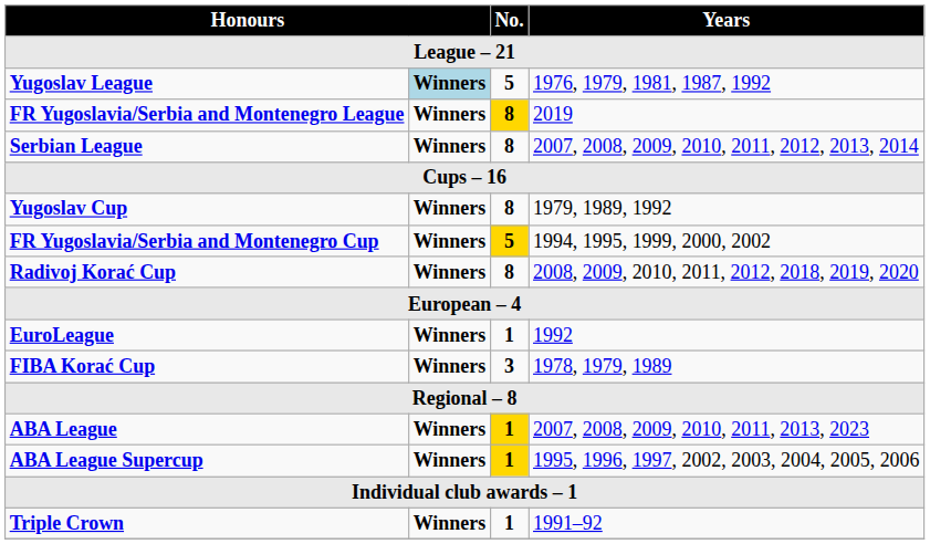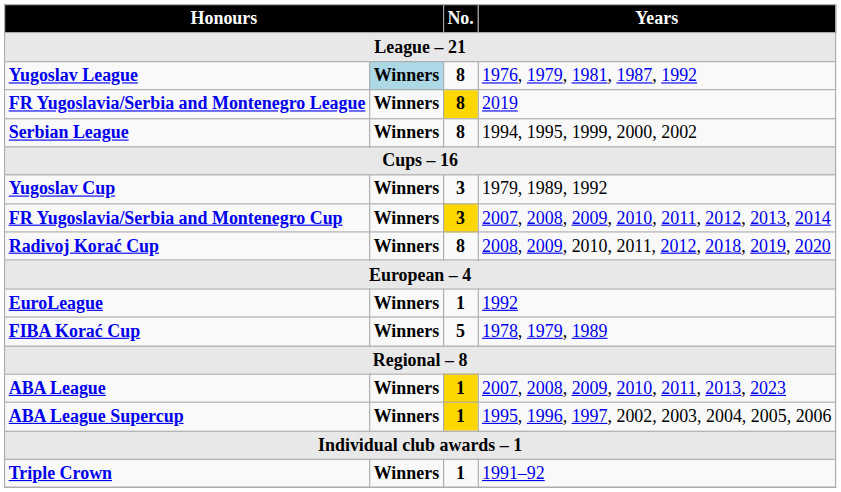 <table class="wikitable">
 <tr>
 <th colspan=2 style="background:black;color: white">Honours</th>
 <th style="background:black;color: white">No.</th>
 <th style="background:black;color: white">Years</th>
 </tr>
 <tr>
 <th colspan=6 style="background:#E8E8E8;">League – 21</th>
 </tr>
 <tr>
 <td><strong><a href='#'>Yugoslav League</a></strong></td>
 <td style="background: lightblue;"><strong>Winners</strong></td>
-<td align=center><strong>5</strong></td>
+<td align=center><strong>8</strong></td>
 <td><a href='#'>1976</a>, <a href='#'>1979</a>, <a href='#'>1981</a>, <a href='#'>1987</a>, <a href='#'>1992</a></td>
 </tr>
 <tr>
 <td><strong><a href='#'>FR Yugoslavia/Serbia and Montenegro League</a></strong></td>
 <td><strong>Winners</strong></td>
 <td bgcolor="gold" align=center><strong>8</strong></td>
 <td><a href='#'>2019</a></td>
 </tr>
 <tr>
 <td><strong><a href='#'>Serbian League</a></strong></td>
 <td><strong>Winners</strong></td>
 <td align=center><strong>8</strong></td>
-<td><a href='#'>2007</a>, <a href='#'>2008</a>, <a href='#'>2009</a>, <a href='#'>2010</a>, <a href='#'>2011</a>, <a href='#'>2012</a>, <a href='#'>2013</a>, <a href='#'>2014</a></td>
+<td>1994, 1995, 1999, 2000, 2002</td>
 </tr>
 <tr>
 <th colspan=6 style="background:#E8E8E8;">Cups – 16</th>
 </tr>
 <tr>
 <td><strong><a href='#'>Yugoslav Cup</a></strong></td>
 <td><strong>Winners</strong></td>
-<td align=center><strong>8</strong></td>
+<td align=center><strong>3</strong></td>
 <td>1979, 1989, 1992</td>
 </tr>
 <tr>
 <td><strong><a href='#'>FR Yugoslavia/Serbia and Montenegro Cup</a></strong></td>
 <td><strong>Winners</strong></td>
-<td bgcolor="gold" align=center><strong>5</strong></td>
-<td>1994, 1995, 1999, 2000, 2002</td>
+<td bgcolor="gold" align=center><strong>3</strong></td>
+<td><a href='#'>2007</a>, <a href='#'>2008</a>, <a href='#'>2009</a>, <a href='#'>2010</a>, <a href='#'>2011</a>, <a href='#'>2012</a>, <a href='#'>2013</a>, <a href='#'>2014</a></td>
 </tr>
 <tr>
 <td><strong><a href='#'>Radivoj Korać Cup</a></strong></td>
 <td><strong>Winners</strong></td>
 <td align=center><strong>8</strong></td>
 <td><a href='#'>2008</a>, <a href='#'>2009</a>, 2010, 2011, <a href='#'>2012</a>, <a href='#'>2018</a>, <a href='#'>2019</a>, <a href='#'>2020</a></td>
 </tr>
 <tr>
 <th colspan=6 style="background:#E8E8E8;">European – 4</th>
 </tr>
 <tr>
 <td><strong><a href='#'>EuroLeague</a></strong></td>
 <td><strong>Winners</strong></td>
 <td align=center><strong>1</strong></td>
 <td><a href='#'>1992</a></td>
 </tr>
 <tr>
 <td><strong><a href='#'>FIBA Korać Cup</a></strong></td>
 <td><strong>Winners</strong></td>
-<td align=center><strong>3</strong></td>
+<td align=center><strong>5</strong></td>
 <td><a href='#'>1978</a>, <a href='#'>1979</a>, <a href='#'>1989</a></td>
 </tr>
 <tr>
 <th colspan=6 style="background:#E8E8E8;">Regional – 8</th>
 </tr>
 <tr>
 <td><strong><a href='#'>ABA League</a></strong></td>
 <td><strong>Winners</strong></td>
 <td bgcolor="gold" align=center><strong>1</strong></td>
 <td><a href='#'>2007</a>, <a href='#'>2008</a>, <a href='#'>2009</a>, <a href='#'>2010</a>, <a href='#'>2011</a>, <a href='#'>2013</a>, <a href='#'>2023</a></td>
 </tr>
 <tr>
 <td><strong><a href='#'>ABA League Supercup</a></strong></td>
 <td><strong>Winners</strong></td>
 <td bgcolor="gold" align=center><strong>1</strong></td>
 <td><a href='#'>1995</a>, <a href='#'>1996</a>, <a href='#'>1997</a>, 2002, 2003, 2004, 2005, 2006</td>
 </tr>
 <tr>
 <th colspan=6 style="background:#E8E8E8;">Individual club awards – 1</th>
 </tr>
 <tr>
 <td><strong><a href='#'>Triple Crown</a></strong></td>
 <td><strong>Winners</strong></td>
 <td align=center><strong>1</strong></td>
 <td><a href='#'>1991–92</a></td>
 </tr>
 <tr>
 </tr>
 </table>
